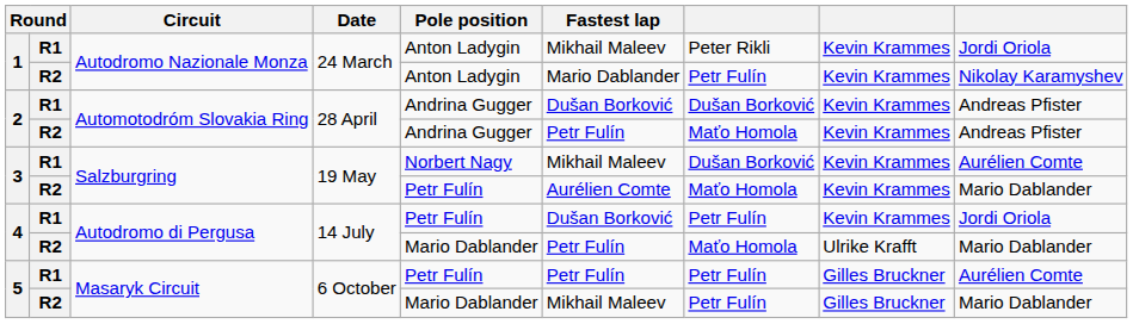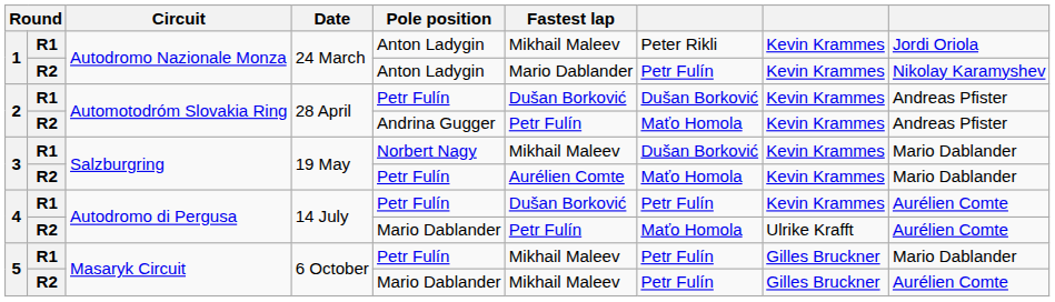 <table class="wikitable" style="font-size: 85%">
 <tr>
 <th colspan=2>Round</th>
 <th>Circuit</th>
 <th>Date</th>
 <th>Pole position</th>
 <th>Fastest lap</th>
 <th></th>
 <th></th>
 <th></th>
 </tr>
 <tr>
 <th rowspan=2>1</th>
 <th>R1</th>
 <td rowspan=2> <a href='#'>Autodromo Nazionale Monza</a></td>
 <td rowspan=2>24 March</td>
 <td> Anton Ladygin</td>
 <td> Mikhail Maleev</td>
 <td> Peter Rikli</td>
 <td> <a href='#'>Kevin Krammes</a></td>
 <td> <a href='#'>Jordi Oriola</a></td>
 </tr>
 <tr>
 <th>R2</th>
 <td> Anton Ladygin</td>
 <td> Mario Dablander</td>
 <td> <a href='#'>Petr Fulín</a></td>
 <td> <a href='#'>Kevin Krammes</a></td>
 <td> <a href='#'>Nikolay Karamyshev</a></td>
 </tr>
 <tr>
 <th rowspan=2>2</th>
 <th>R1</th>
 <td rowspan=2> <a href='#'>Automotodróm Slovakia Ring</a></td>
 <td rowspan=2>28 April</td>
-<td> Andrina Gugger</td>
+<td> <a href='#'>Petr Fulín</a></td>
 <td> <a href='#'>Dušan Borković</a></td>
 <td> <a href='#'>Dušan Borković</a></td>
 <td> <a href='#'>Kevin Krammes</a></td>
 <td> Andreas Pfister</td>
 </tr>
 <tr>
 <th>R2</th>
 <td> Andrina Gugger</td>
 <td> <a href='#'>Petr Fulín</a></td>
 <td> <a href='#'>Maťo Homola</a></td>
 <td> <a href='#'>Kevin Krammes</a></td>
 <td> Andreas Pfister</td>
 </tr>
 <tr>
 <th rowspan=2>3</th>
 <th>R1</th>
 <td rowspan=2> <a href='#'>Salzburgring</a></td>
 <td rowspan=2>19 May</td>
 <td> <a href='#'>Norbert Nagy</a></td>
 <td> Mikhail Maleev</td>
 <td> <a href='#'>Dušan Borković</a></td>
 <td> <a href='#'>Kevin Krammes</a></td>
-<td> <a href='#'>Aurélien Comte</a></td>
+<td> Mario Dablander</td>
 </tr>
 <tr>
 <th>R2</th>
 <td> <a href='#'>Petr Fulín</a></td>
 <td> <a href='#'>Aurélien Comte</a></td>
 <td> <a href='#'>Maťo Homola</a></td>
 <td> <a href='#'>Kevin Krammes</a></td>
 <td> Mario Dablander</td>
 </tr>
 <tr>
 <th rowspan=2>4</th>
 <th>R1</th>
 <td rowspan=2> <a href='#'>Autodromo di Pergusa</a></td>
 <td rowspan=2>14 July</td>
 <td> <a href='#'>Petr Fulín</a></td>
 <td> <a href='#'>Dušan Borković</a></td>
 <td> <a href='#'>Petr Fulín</a></td>
 <td> <a href='#'>Kevin Krammes</a></td>
-<td> <a href='#'>Jordi Oriola</a></td>
+<td> <a href='#'>Aurélien Comte</a></td>
 </tr>
 <tr>
 <th>R2</th>
 <td> Mario Dablander</td>
 <td> <a href='#'>Petr Fulín</a></td>
 <td> <a href='#'>Maťo Homola</a></td>
 <td> Ulrike Krafft</td>
-<td> Mario Dablander</td>
+<td> <a href='#'>Aurélien Comte</a></td>
 </tr>
 <tr>
 <th rowspan=2>5</th>
 <th>R1</th>
 <td rowspan=2> <a href='#'>Masaryk Circuit</a></td>
 <td rowspan=2>6 October</td>
 <td> <a href='#'>Petr Fulín</a></td>
-<td> <a href='#'>Petr Fulín</a></td>
+<td> Mikhail Maleev</td>
 <td> <a href='#'>Petr Fulín</a></td>
 <td> <a href='#'>Gilles Bruckner</a></td>
-<td> <a href='#'>Aurélien Comte</a></td>
+<td> Mario Dablander</td>
 </tr>
 <tr>
 <th>R2</th>
 <td> Mario Dablander</td>
 <td> Mikhail Maleev</td>
 <td> <a href='#'>Petr Fulín</a></td>
 <td> <a href='#'>Gilles Bruckner</a></td>
-<td> Mario Dablander</td>
+<td> <a href='#'>Aurélien Comte</a></td>
 </tr>
 </table>
